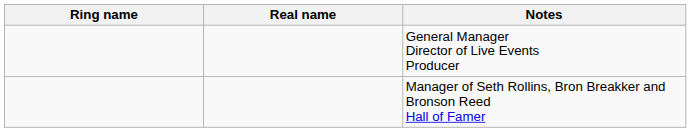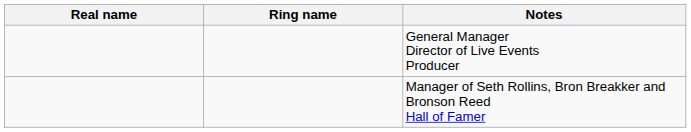 <table class="wikitable sortable" style="width:65%;">
 <tr>
+<th width=19%>Real name</th>
 <th width=19%>Ring name</th>
-<th width=19%>Real name</th>
 <th width=27%>Notes</th>
 </tr>
 <tr>
 <td></td>
 <td></td>
 <td>General Manager<br>Director of Live Events<br>Producer</td>
 </tr>
 <tr>
 <td></td>
 <td></td>
 <td>Manager of Seth Rollins, Bron Breakker and Bronson Reed<br><a href='#'>Hall of Famer</a></td>
 </tr>
 </table>
